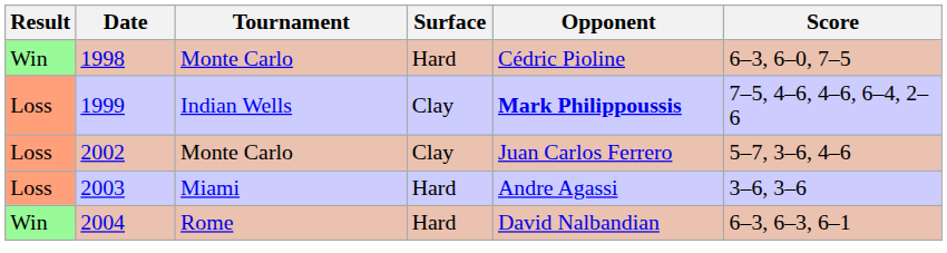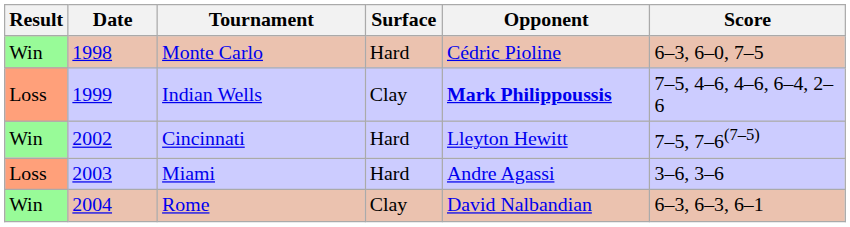 <table class="sortable wikitable">
 <tr>
 <th style="width:40px">Result</th>
 <th style="width:65px">Date</th>
 <th style="width:160px">Tournament</th>
 <th style="width:55px">Surface</th>
 <th style="width:160px">Opponent</th>
 <th style="width:150px" class="unsortable">Score</th>
 </tr>
 <tr style="background:#ebc2af;">
 <td style="background:#98fb98;">Win</td>
 <td><a href='#'>1998</a></td>
 <td><a href='#'>Monte Carlo</a></td>
 <td>Hard</td>
 <td> <a href='#'>Cédric Pioline</a></td>
 <td>6–3, 6–0, 7–5</td>
 </tr>
 <tr style="background:#ccccff;">
 <td style="background:#ffa07a;">Loss</td>
 <td><a href='#'>1999</a></td>
 <td><a href='#'>Indian Wells</a></td>
 <td>Clay</td>
 <td><strong> <a href='#'>Mark Philippoussis</a></strong></td>
 <td>7–5, 4–6, 4–6, 6–4, 2–6</td>
 </tr>
-<tr style="background:#ebc2af;">
-<td style="background:#ffa07a;">Loss</td>
+<tr style="background:#ccccff;">
+<td style="background:#98fb98;">Win</td>
 <td><a href='#'>2002</a></td>
-<td>Monte Carlo</td>
-<td>Clay</td>
-<td> <a href='#'>Juan Carlos Ferrero</a></td>
-<td>5–7, 3–6, 4–6</td>
+<td><a href='#'>Cincinnati</a></td>
+<td>Hard</td>
+<td> <a href='#'>Lleyton Hewitt</a></td>
+<td>7–5, 7–6<sup>(7–5)</sup></td>
 </tr>
 <tr style="background:#ccccff;">
 <td style="background:#ffa07a;">Loss</td>
 <td><a href='#'>2003</a></td>
 <td><a href='#'>Miami</a></td>
 <td>Hard</td>
 <td> <a href='#'>Andre Agassi</a></td>
 <td>3–6, 3–6</td>
 </tr>
 <tr style="background:#ebc2af;">
 <td style="background:#98fb98;">Win</td>
 <td><a href='#'>2004</a></td>
 <td><a href='#'>Rome</a></td>
-<td>Hard</td>
+<td>Clay</td>
 <td> <a href='#'>David Nalbandian</a></td>
 <td>6–3, 6–3, 6–1</td>
 </tr>
 </table>
